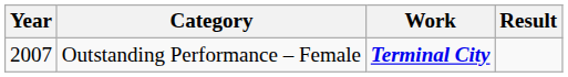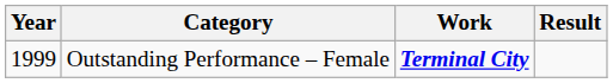 <table class="wikitable">
 <tr>
 <th>Year</th>
 <th>Category</th>
 <th>Work</th>
 <th>Result</th>
 </tr>
 <tr>
-<td>2007</td>
+<td>1999</td>
 <td>Outstanding Performance – Female</td>
 <td><strong><em><a href='#'>Terminal City</a></em></strong></td>
 <td></td>
 </tr>
 </table>
